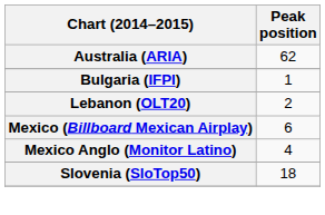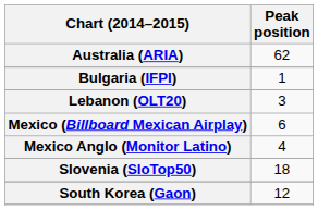 <table class="wikitable sortable plainrowheaders" style="text-align:center;">
 <tr>
 <th scope="col">Chart (2014–2015)</th>
 <th scope="col">Peak<br>position</th>
 </tr>
 <tr>
 <th scope="row">Australia (<a href='#'>ARIA</a>)</th>
 <td>62</td>
 </tr>
 <tr>
 </tr>
 <tr>
 </tr>
 <tr>
 </tr>
 <tr>
 <th scope="row">Bulgaria (<a href='#'>IFPI</a>)</th>
 <td>1</td>
 </tr>
 <tr>
 </tr>
 <tr>
 </tr>
 <tr>
 </tr>
 <tr>
 </tr>
 <tr>
 </tr>
 <tr>
 </tr>
 <tr>
 </tr>
 <tr>
 </tr>
 <tr>
 </tr>
 <tr>
 </tr>
 <tr>
 </tr>
 <tr>
 </tr>
 <tr>
 </tr>
 <tr>
 </tr>
 <tr>
 </tr>
 <tr>
 </tr>
 <tr>
 <th scope="row">Lebanon (<a href='#'>OLT20</a>)</th>
-<td>2</td>
+<td>3</td>
 </tr>
 <tr>
 <th scope="row">Mexico (<a href='#'><em>Billboard</em> Mexican Airplay</a>)</th>
 <td>6</td>
 </tr>
 <tr>
 <th scope="row">Mexico Anglo (<a href='#'>Monitor Latino</a>)</th>
 <td>4</td>
 </tr>
 <tr>
 </tr>
 <tr>
 </tr>
 <tr>
 </tr>
 <tr>
 </tr>
 <tr>
 </tr>
 <tr>
 </tr>
 <tr>
 </tr>
 <tr>
 </tr>
 <tr>
 <th scope="row">Slovenia (<a href='#'>SloTop50</a>)</th>
 <td align=center>18</td>
 </tr>
 <tr>
 </tr>
 <tr>
+<th scope="row">South Korea (<a href='#'>Gaon</a>)</th>
+<td>12</td>
+</tr>
+<tr>
 </tr>
 <tr>
 </tr>
 <tr>
 </tr>
 <tr>
 </tr>
 <tr>
 </tr>
 <tr>
 </tr>
 <tr>
 </tr>
 <tr>
 </tr>
 <tr>
 </tr>
 <tr>
 </tr>
 <tr>
 </tr>
 <tr>
 </tr>
 </table>
